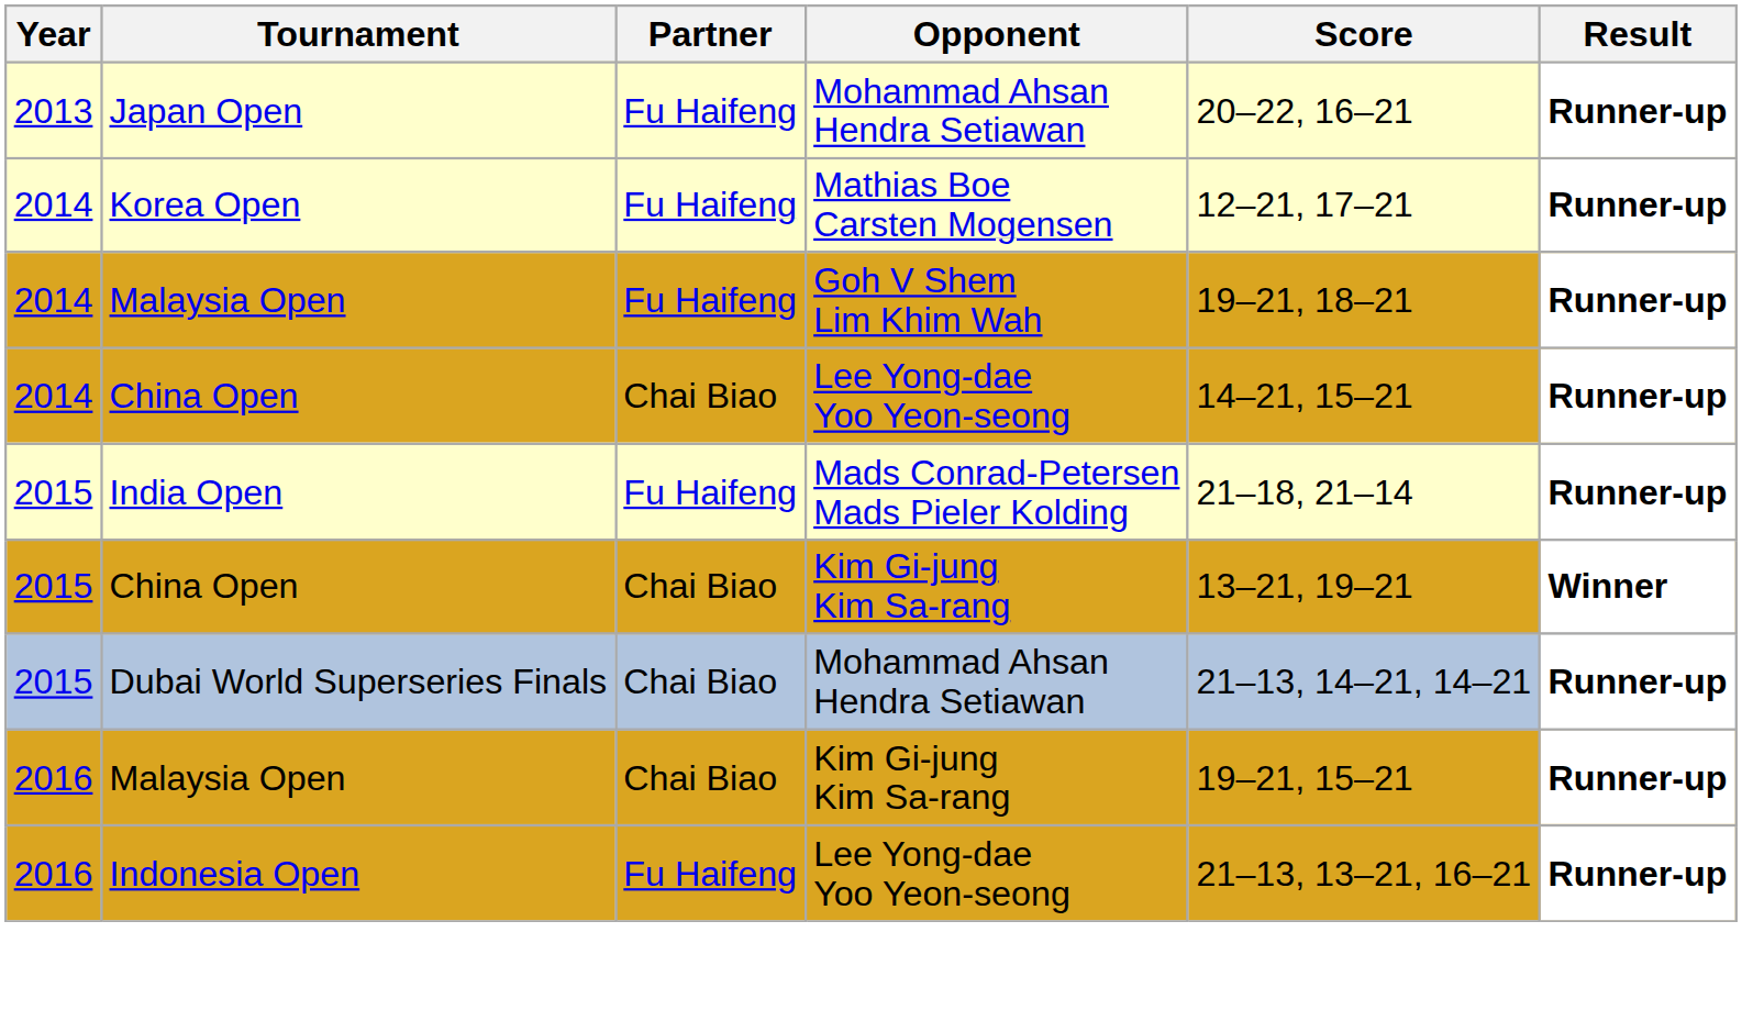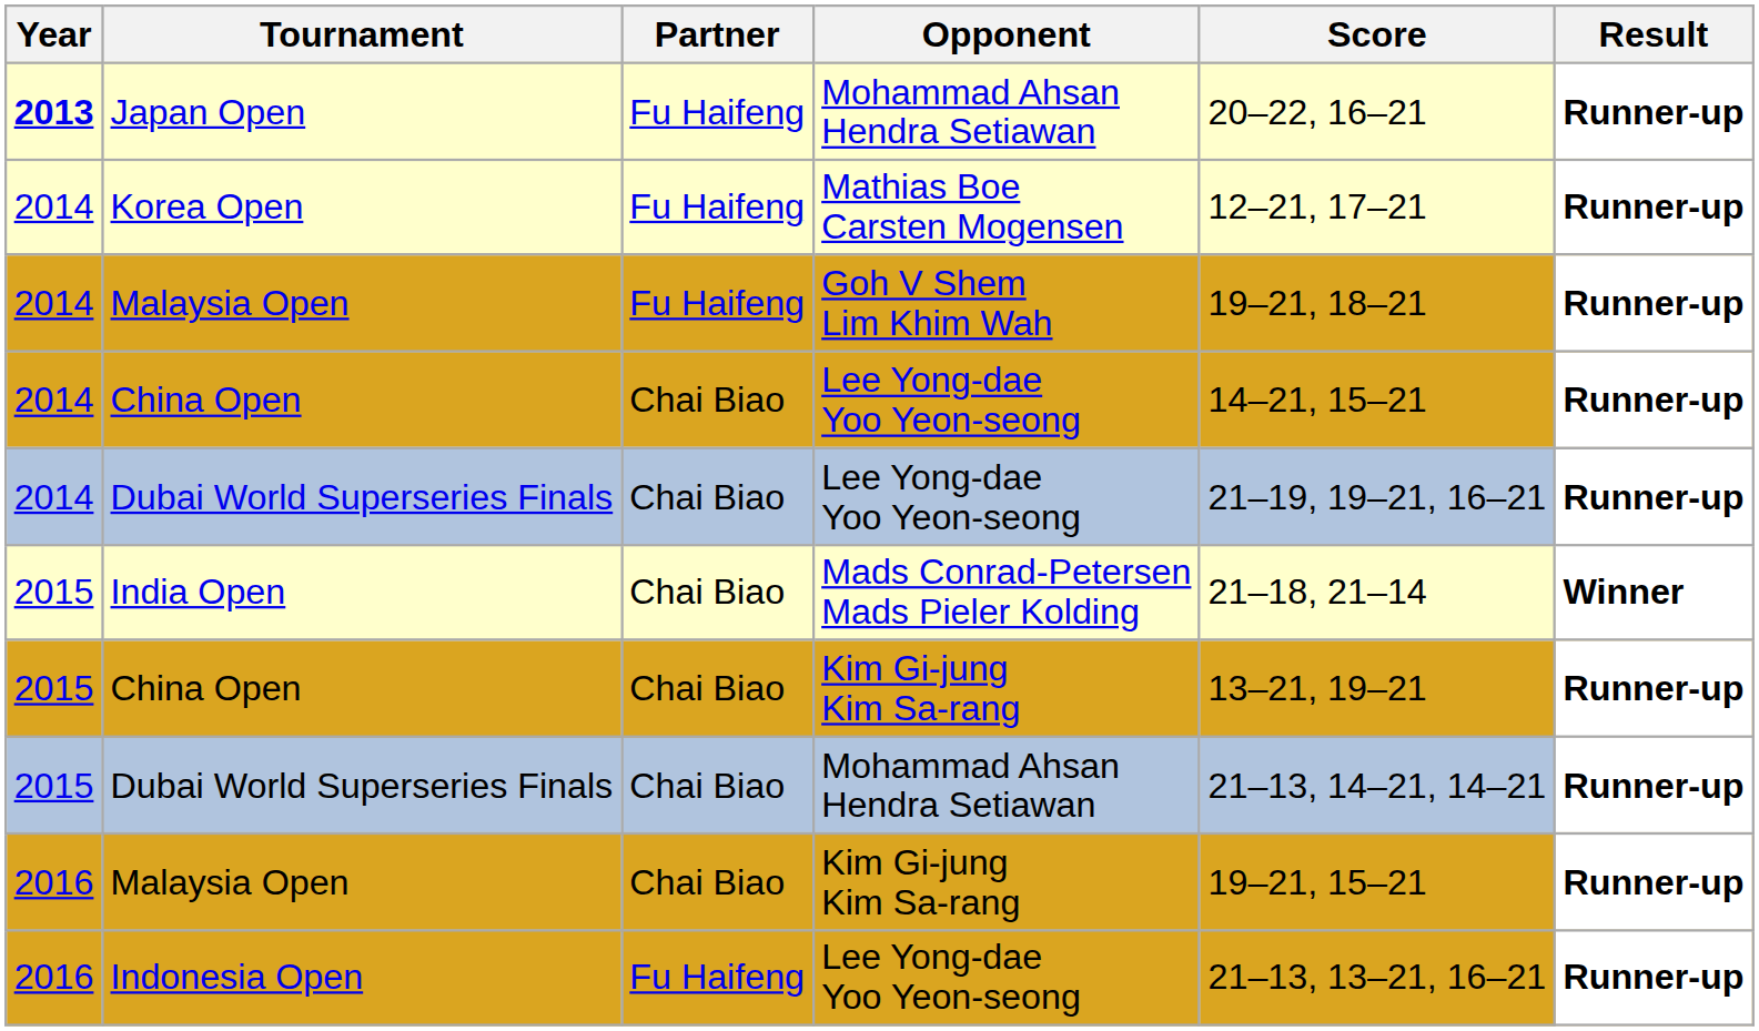 <table class="sortable wikitable" style="font-size: 90%;">
 <tr>
 <th>Year</th>
 <th>Tournament</th>
 <th>Partner</th>
 <th>Opponent</th>
 <th>Score</th>
 <th>Result</th>
 </tr>
 <tr style="background:#FFFFCC">
-<td align="center"><a href='#'>2013</a></td>
+<td align="center"><strong><a href='#'>2013</a></strong></td>
 <td align="left"><a href='#'>Japan Open</a></td>
 <td align="left"> <a href='#'>Fu Haifeng</a></td>
 <td align="left"> <a href='#'>Mohammad Ahsan</a> <br>  <a href='#'>Hendra Setiawan</a></td>
 <td align="left">20–22, 16–21</td>
 <td style="text-align:left; background:white"> <strong>Runner-up</strong></td>
 </tr>
 <tr style="background:#FFFFCC">
 <td align="center"><a href='#'>2014</a></td>
 <td align="left"><a href='#'>Korea Open</a></td>
 <td align="left"> <a href='#'>Fu Haifeng</a></td>
 <td align="left"> <a href='#'>Mathias Boe</a> <br>  <a href='#'>Carsten Mogensen</a></td>
 <td align="left">12–21, 17–21</td>
 <td style="text-align:left; background:white"> <strong>Runner-up</strong></td>
 </tr>
 <tr style="background:#DAA520">
 <td align="center"><a href='#'>2014</a></td>
 <td align="left"><a href='#'>Malaysia Open</a></td>
 <td align="left"> <a href='#'>Fu Haifeng</a></td>
 <td align="left"> <a href='#'>Goh V Shem</a> <br>  <a href='#'>Lim Khim Wah</a></td>
 <td align="left">19–21, 18–21</td>
 <td style="text-align:left; background:white"> <strong>Runner-up</strong></td>
 </tr>
 <tr style="background:#DAA520">
 <td align="center"><a href='#'>2014</a></td>
 <td align="left"><a href='#'>China Open</a></td>
 <td align="left"> Chai Biao</td>
 <td align="left"> <a href='#'>Lee Yong-dae</a> <br>  <a href='#'>Yoo Yeon-seong</a></td>
 <td align="left">14–21, 15–21</td>
 <td style="text-align:left; background:white"> <strong>Runner-up</strong></td>
 </tr>
+<tr style="background:#B0C4DE">
+<td align="center"><a href='#'>2014</a></td>
+<td align="left"><a href='#'>Dubai World Superseries Finals</a></td>
+<td align="left"> Chai Biao</td>
+<td align="left"> Lee Yong-dae <br>  Yoo Yeon-seong</td>
+<td align="left">21–19, 19–21, 16–21</td>
+<td style="text-align:left; background:white"> <strong>Runner-up</strong></td>
+</tr>
 <tr style="background:#FFFFCC">
 <td align="center"><a href='#'>2015</a></td>
 <td align="left"><a href='#'>India Open</a></td>
-<td align="left"> <a href='#'>Fu Haifeng</a></td>
+<td align="left"> Chai Biao</td>
 <td align="left"> <a href='#'>Mads Conrad-Petersen</a> <br>  <a href='#'>Mads Pieler Kolding</a></td>
 <td align="left">21–18, 21–14</td>
-<td style="text-align:left; background:white"> <strong>Runner-up</strong></td>
+<td style="text-align:left; background:white"> <strong>Winner</strong></td>
 </tr>
 <tr style="background:#DAA520">
 <td align="center"><a href='#'>2015</a></td>
 <td align="left">China Open</td>
 <td align="left"> Chai Biao</td>
 <td align="left"> <a href='#'>Kim Gi-jung</a> <br>  <a href='#'>Kim Sa-rang</a></td>
 <td align="left">13–21, 19–21</td>
-<td style="text-align:left; background:white"> <strong>Winner</strong></td>
+<td style="text-align:left; background:white"> <strong>Runner-up</strong></td>
 </tr>
 <tr style="background:#B0C4DE">
 <td align="center"><a href='#'>2015</a></td>
 <td align="left">Dubai World Superseries Finals</td>
 <td align="left"> Chai Biao</td>
 <td align="left"> Mohammad Ahsan <br>  Hendra Setiawan</td>
 <td align="left">21–13, 14–21, 14–21</td>
 <td style="text-align:left; background:white"> <strong>Runner-up</strong></td>
 </tr>
 <tr style="background:#DAA520">
 <td align="center"><a href='#'>2016</a></td>
 <td align="left">Malaysia Open</td>
 <td align="left"> Chai Biao</td>
 <td align="left"> Kim Gi-jung <br>  Kim Sa-rang</td>
 <td align="left">19–21, 15–21</td>
 <td style="text-align:left; background:white"> <strong>Runner-up</strong></td>
 </tr>
 <tr style="background:#DAA520">
 <td align="center"><a href='#'>2016</a></td>
 <td align="left"><a href='#'>Indonesia Open</a></td>
 <td align="left"> <a href='#'>Fu Haifeng</a></td>
 <td align="left"> Lee Yong-dae <br>  Yoo Yeon-seong</td>
 <td align="left">21–13, 13–21, 16–21</td>
 <td style="text-align:left; background:white"> <strong>Runner-up</strong></td>
 </tr>
 </table>
